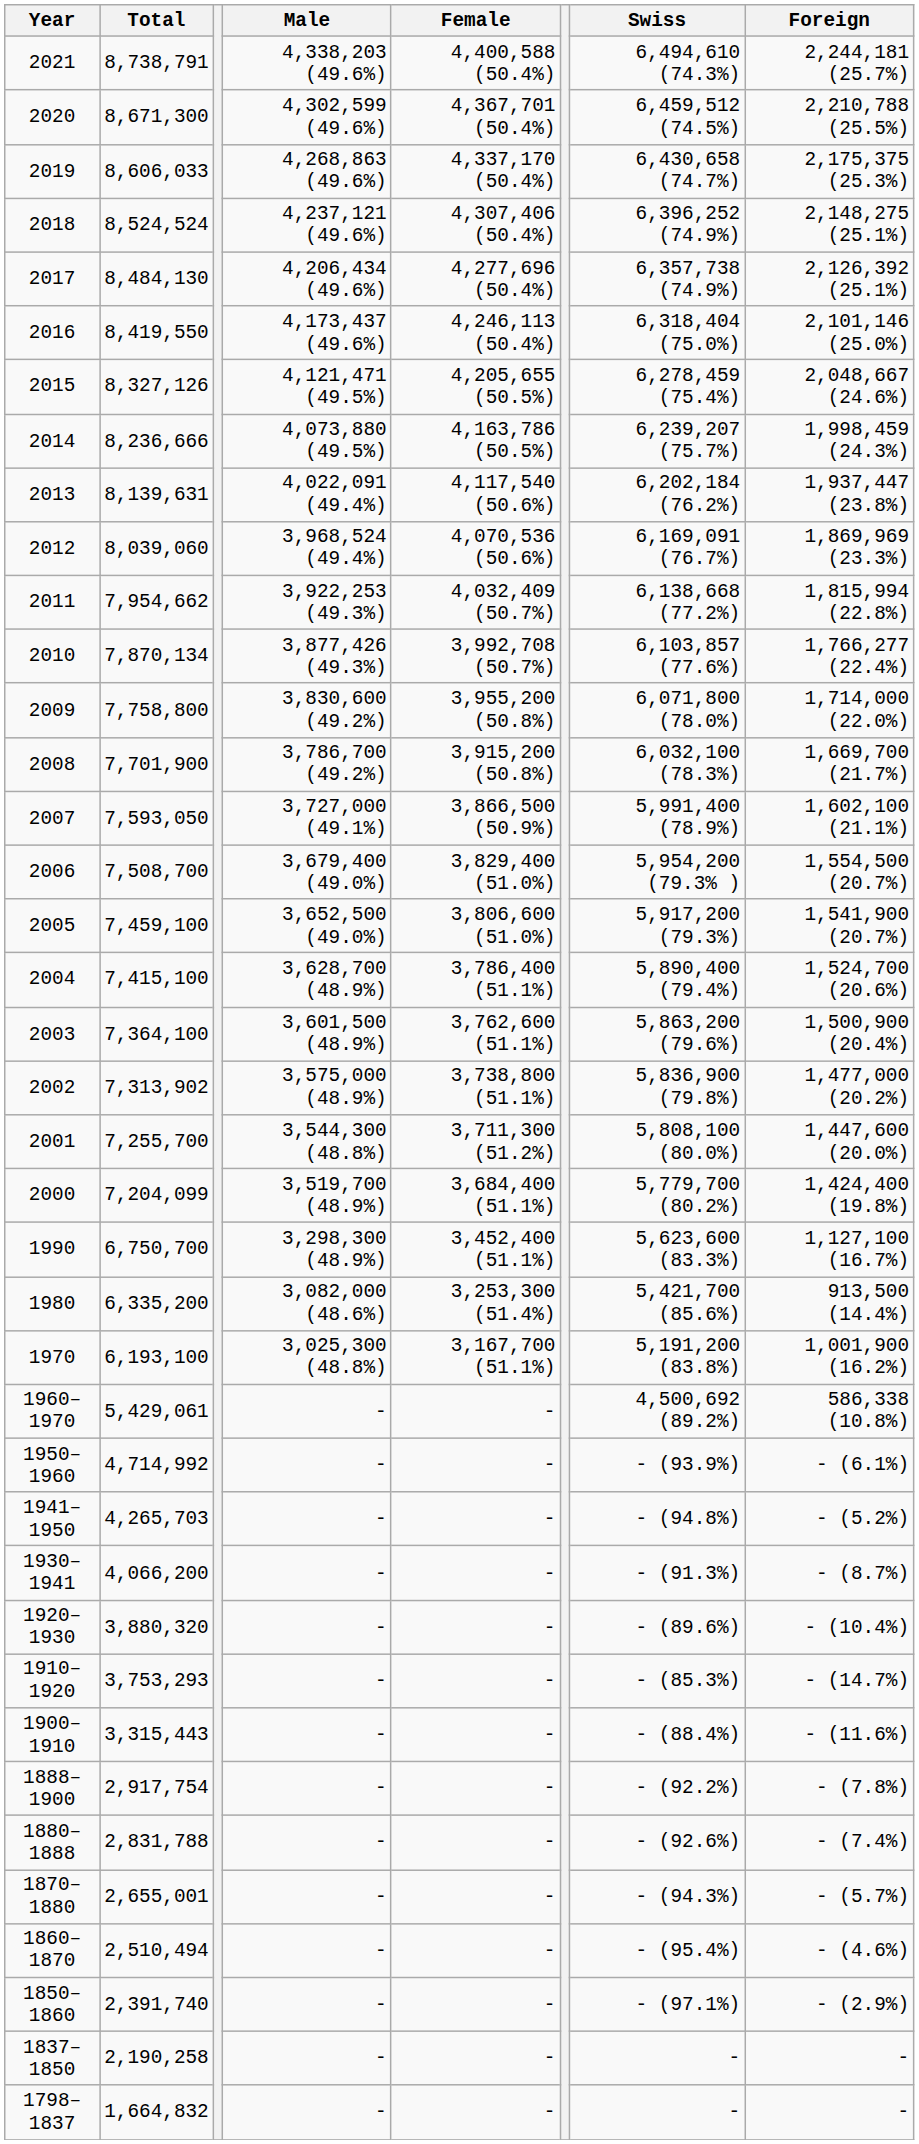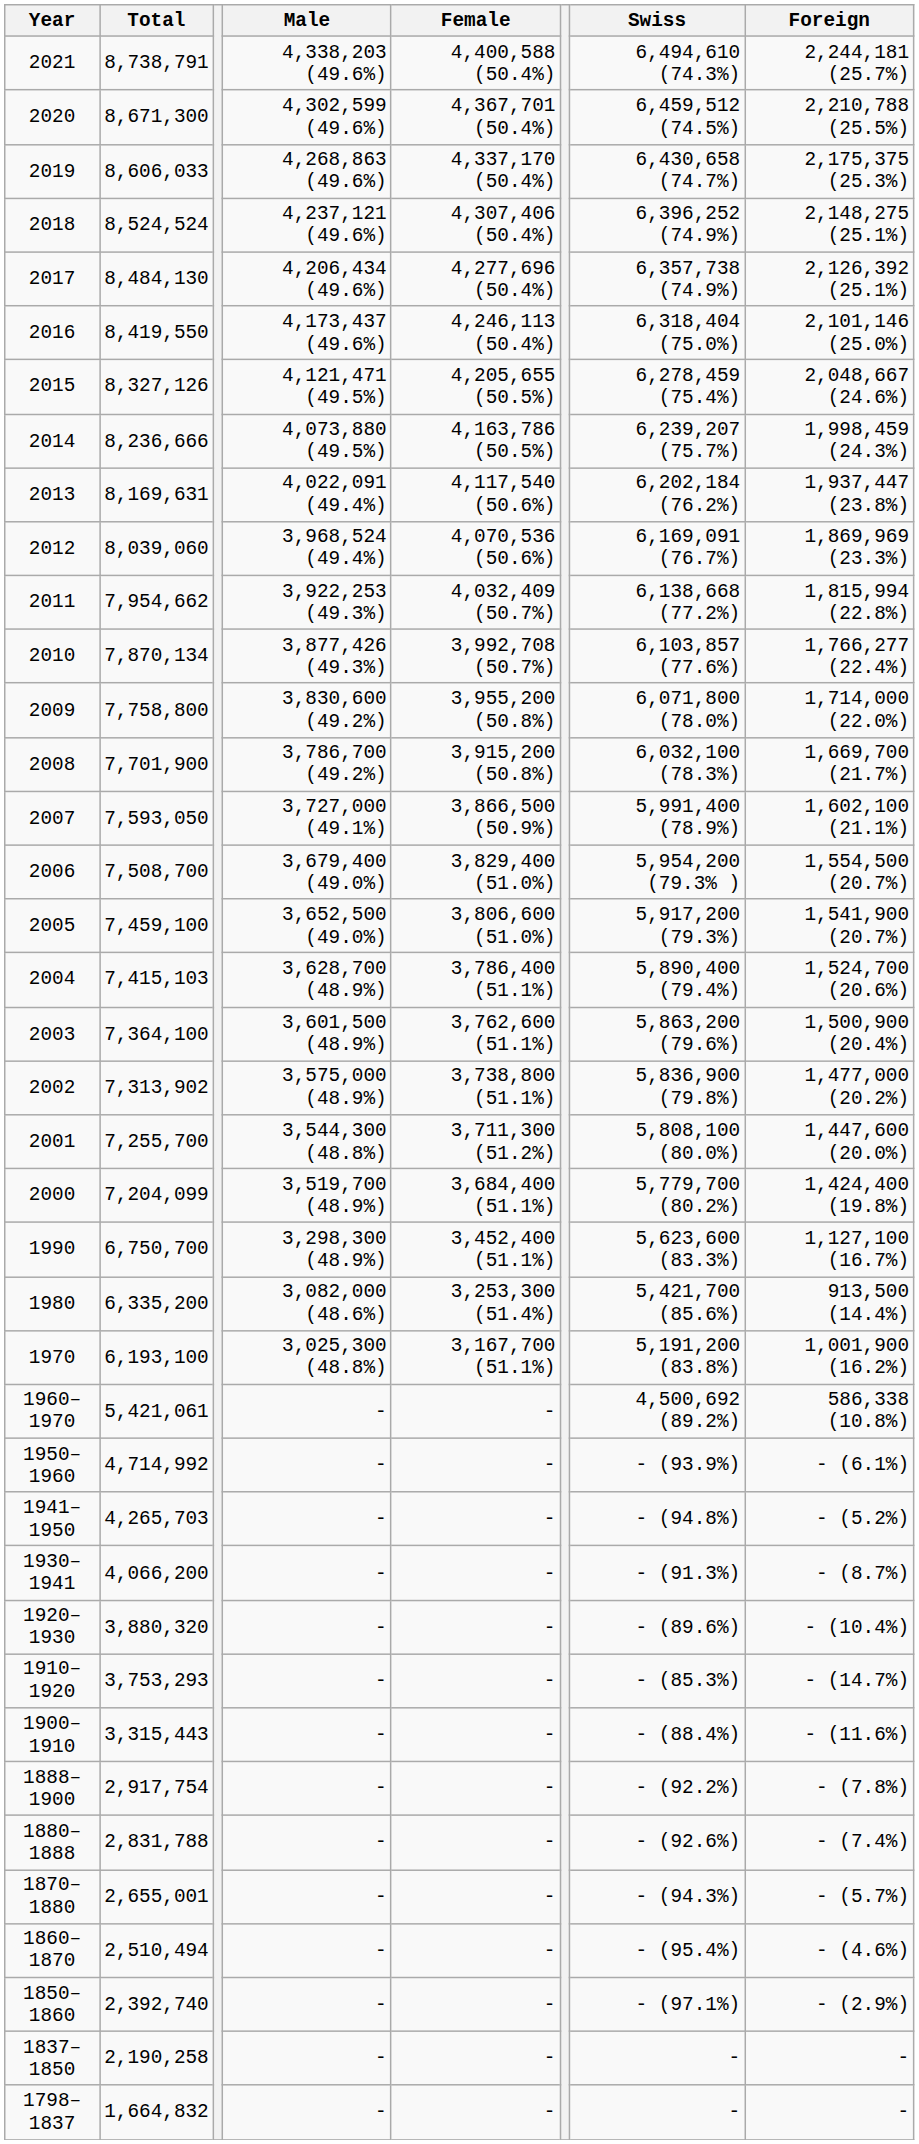 <table class="wikitable" style="text-align:right">
 <tr>
 <th>Year</th>
 <th>Total</th>
 <th rowspan=40></th>
 <th>Male</th>
 <th>Female</th>
 <th rowspan=40></th>
 <th>Swiss</th>
 <th>Foreign</th>
 </tr>
 <tr>
 <td align=center>2021</td>
 <td>8,738,791</td>
 <td>4,338,203 (49.6%)</td>
 <td>4,400,588 (50.4%)</td>
 <td>6,494,610 (74.3%)</td>
 <td>2,244,181 (25.7%)</td>
 </tr>
 <tr>
 <td align=center>2020</td>
 <td>8,671,300</td>
 <td>4,302,599 (49.6%)</td>
 <td>4,367,701 (50.4%)</td>
 <td>6,459,512 (74.5%)</td>
 <td>2,210,788 (25.5%)</td>
 </tr>
 <tr>
 <td align=center>2019</td>
 <td>8,606,033</td>
 <td>4,268,863 (49.6%)</td>
 <td>4,337,170 (50.4%)</td>
 <td>6,430,658 (74.7%)</td>
 <td>2,175,375 (25.3%)</td>
 </tr>
 <tr>
 <td align=center>2018</td>
 <td>8,524,524</td>
 <td>4,237,121 (49.6%)</td>
 <td>4,307,406 (50.4%)</td>
 <td>6,396,252 (74.9%)</td>
 <td>2,148,275 (25.1%)</td>
 </tr>
 <tr>
 <td align=center>2017</td>
 <td>8,484,130</td>
 <td>4,206,434 (49.6%)</td>
 <td>4,277,696 (50.4%)</td>
 <td>6,357,738 (74.9%)</td>
 <td>2,126,392 (25.1%)</td>
 </tr>
 <tr>
 <td align=center>2016</td>
 <td>8,419,550</td>
 <td>4,173,437 (49.6%)</td>
 <td>4,246,113 (50.4%)</td>
 <td>6,318,404 (75.0%)</td>
 <td>2,101,146 (25.0%)</td>
 </tr>
 <tr>
 <td align=center>2015</td>
 <td>8,327,126</td>
 <td>4,121,471 (49.5%)</td>
 <td>4,205,655 (50.5%)</td>
 <td>6,278,459 (75.4%)</td>
 <td>2,048,667 (24.6%)</td>
 </tr>
 <tr>
 <td align=center>2014</td>
 <td>8,236,666</td>
 <td>4,073,880 (49.5%)</td>
 <td>4,163,786 (50.5%)</td>
 <td>6,239,207 (75.7%)</td>
 <td>1,998,459 (24.3%)</td>
 </tr>
 <tr>
 <td align=center>2013</td>
-<td>8,139,631</td>
+<td>8,169,631</td>
 <td>4,022,091 (49.4%)</td>
 <td>4,117,540 (50.6%)</td>
 <td>6,202,184 (76.2%)</td>
 <td>1,937,447 (23.8%)</td>
 </tr>
 <tr>
 <td align=center>2012</td>
 <td>8,039,060</td>
 <td>3,968,524 (49.4%)</td>
 <td>4,070,536 (50.6%)</td>
 <td>6,169,091 (76.7%)</td>
 <td>1,869,969 (23.3%)</td>
 </tr>
 <tr>
 <td align=center>2011</td>
 <td>7,954,662</td>
 <td>3,922,253 (49.3%)</td>
 <td>4,032,409 (50.7%)</td>
 <td>6,138,668 (77.2%)</td>
 <td>1,815,994 (22.8%)</td>
 </tr>
 <tr>
 <td align=center>2010</td>
 <td>7,870,134</td>
 <td>3,877,426 (49.3%)</td>
 <td>3,992,708 (50.7%)</td>
 <td>6,103,857 (77.6%)</td>
 <td>1,766,277 (22.4%)</td>
 </tr>
 <tr>
 <td align=center>2009</td>
 <td>7,758,800</td>
 <td>3,830,600 (49.2%)</td>
 <td>3,955,200 (50.8%)</td>
 <td>6,071,800 (78.0%)</td>
 <td>1,714,000 (22.0%)</td>
 </tr>
 <tr>
 <td align=center>2008</td>
 <td>7,701,900</td>
 <td>3,786,700 (49.2%)</td>
 <td>3,915,200 (50.8%)</td>
 <td>6,032,100 (78.3%)</td>
 <td>1,669,700 (21.7%)</td>
 </tr>
 <tr>
 <td align=center>2007</td>
 <td>7,593,050</td>
 <td>3,727,000 (49.1%)</td>
 <td>3,866,500 (50.9%)</td>
 <td>5,991,400 (78.9%)</td>
 <td>1,602,100 (21.1%)</td>
 </tr>
 <tr>
 <td align=center>2006</td>
 <td>7,508,700</td>
 <td>3,679,400 (49.0%)</td>
 <td>3,829,400 (51.0%)</td>
 <td>5,954,200 (79.3% )</td>
 <td>1,554,500 (20.7%)</td>
 </tr>
 <tr>
 <td align=center>2005</td>
 <td>7,459,100</td>
 <td>3,652,500 (49.0%)</td>
 <td>3,806,600 (51.0%)</td>
 <td>5,917,200 (79.3%)</td>
 <td>1,541,900 (20.7%)</td>
 </tr>
 <tr>
 <td align=center>2004</td>
-<td>7,415,100</td>
+<td>7,415,103</td>
 <td>3,628,700 (48.9%)</td>
 <td>3,786,400 (51.1%)</td>
 <td>5,890,400 (79.4%)</td>
 <td>1,524,700 (20.6%)</td>
 </tr>
 <tr>
 <td align=center>2003</td>
 <td>7,364,100</td>
 <td>3,601,500 (48.9%)</td>
 <td>3,762,600 (51.1%)</td>
 <td>5,863,200 (79.6%)</td>
 <td>1,500,900 (20.4%)</td>
 </tr>
 <tr>
 <td align=center>2002</td>
 <td>7,313,902</td>
 <td>3,575,000 (48.9%)</td>
 <td>3,738,800 (51.1%)</td>
 <td>5,836,900 (79.8%)</td>
 <td>1,477,000 (20.2%)</td>
 </tr>
 <tr>
 <td align=center>2001</td>
 <td>7,255,700</td>
 <td>3,544,300 (48.8%)</td>
 <td>3,711,300 (51.2%)</td>
 <td>5,808,100 (80.0%)</td>
 <td>1,447,600 (20.0%)</td>
 </tr>
 <tr>
 <td align=center>2000</td>
 <td>7,204,099</td>
 <td>3,519,700 (48.9%)</td>
 <td>3,684,400 (51.1%)</td>
 <td>5,779,700 (80.2%)</td>
 <td>1,424,400 (19.8%)</td>
 </tr>
 <tr>
 <td align=center>1990</td>
 <td>6,750,700</td>
 <td>3,298,300 (48.9%)</td>
 <td>3,452,400 (51.1%)</td>
 <td>5,623,600 (83.3%)</td>
 <td>1,127,100 (16.7%)</td>
 </tr>
 <tr>
 <td align=center>1980</td>
 <td>6,335,200</td>
 <td>3,082,000 (48.6%)</td>
 <td>3,253,300 (51.4%)</td>
 <td>5,421,700 (85.6%)</td>
 <td>913,500 (14.4%)</td>
 </tr>
 <tr>
 <td align=center>1970</td>
 <td>6,193,100</td>
 <td>3,025,300 (48.8%)</td>
 <td>3,167,700 (51.1%)</td>
 <td>5,191,200 (83.8%)</td>
 <td>1,001,900 (16.2%)</td>
 </tr>
 <tr>
 <td align=center>1960–1970</td>
-<td>5,429,061</td>
+<td>5,421,061</td>
 <td>-</td>
 <td>-</td>
 <td>4,500,692 (89.2%)</td>
 <td>586,338 (10.8%)</td>
 </tr>
 <tr>
 <td align=center>1950–1960</td>
 <td>4,714,992</td>
 <td>-</td>
 <td>-</td>
 <td>- (93.9%)</td>
 <td>- (6.1%)</td>
 </tr>
 <tr>
 <td align=center>1941–1950</td>
 <td>4,265,703</td>
 <td>-</td>
 <td>-</td>
 <td>- (94.8%)</td>
 <td>- (5.2%)</td>
 </tr>
 <tr>
 <td align=center>1930–1941</td>
 <td>4,066,200</td>
 <td>-</td>
 <td>-</td>
 <td>- (91.3%)</td>
 <td>- (8.7%)</td>
 </tr>
 <tr>
 <td align=center>1920–1930</td>
 <td>3,880,320</td>
 <td>-</td>
 <td>-</td>
 <td>- (89.6%)</td>
 <td>- (10.4%)</td>
 </tr>
 <tr>
 <td align=center>1910–1920</td>
 <td>3,753,293</td>
 <td>-</td>
 <td>-</td>
 <td>- (85.3%)</td>
 <td>- (14.7%)</td>
 </tr>
 <tr>
 <td align=center>1900–1910</td>
 <td>3,315,443</td>
 <td>-</td>
 <td>-</td>
 <td>- (88.4%)</td>
 <td>- (11.6%)</td>
 </tr>
 <tr>
 <td align=center>1888–1900</td>
 <td>2,917,754</td>
 <td>-</td>
 <td>-</td>
 <td>- (92.2%)</td>
 <td>- (7.8%)</td>
 </tr>
 <tr>
 <td align=center>1880–1888</td>
 <td>2,831,788</td>
 <td>-</td>
 <td>-</td>
 <td>- (92.6%)</td>
 <td>- (7.4%)</td>
 </tr>
 <tr>
 <td align=center>1870–1880</td>
 <td>2,655,001</td>
 <td>-</td>
 <td>-</td>
 <td>- (94.3%)</td>
 <td>- (5.7%)</td>
 </tr>
 <tr>
 <td align=center>1860–1870</td>
 <td>2,510,494</td>
 <td>-</td>
 <td>-</td>
 <td>- (95.4%)</td>
 <td>- (4.6%)</td>
 </tr>
 <tr>
 <td align=center>1850–1860</td>
-<td>2,391,740</td>
+<td>2,392,740</td>
 <td>-</td>
 <td>-</td>
 <td>- (97.1%)</td>
 <td>- (2.9%)</td>
 </tr>
 <tr>
 <td align=center>1837–1850</td>
 <td>2,190,258</td>
 <td>-</td>
 <td>-</td>
 <td>-</td>
 <td>-</td>
 </tr>
 <tr>
 <td align=center>1798–1837</td>
 <td>1,664,832</td>
 <td>-</td>
 <td>-</td>
 <td>-</td>
 <td>-</td>
 </tr>
 </table>
